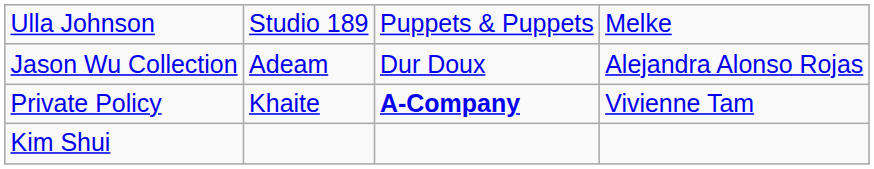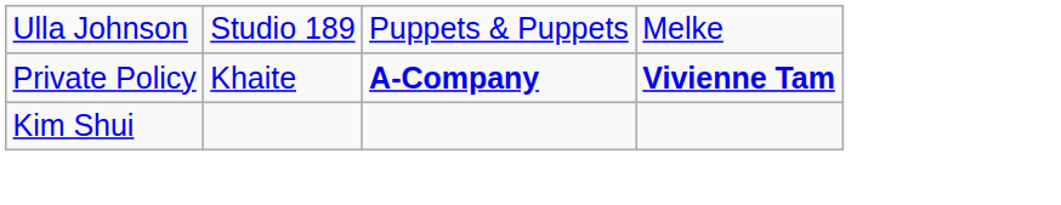 <table class="wikitable">
 <tr>
 <td><a href='#'>Ulla Johnson</a></td>
 <td><a href='#'>Studio 189</a></td>
 <td><a href='#'>Puppets & Puppets</a></td>
 <td><a href='#'>Melke</a></td>
 </tr>
 <tr>
-<td><a href='#'>Jason Wu Collection</a></td>
-<td><a href='#'>Adeam</a></td>
-<td><a href='#'>Dur Doux</a></td>
-<td><a href='#'>Alejandra Alonso Rojas</a></td>
-</tr>
-<tr>
 <td><a href='#'>Private Policy</a></td>
 <td><a href='#'>Khaite</a></td>
 <td><strong><a href='#'>A-Company</a></strong></td>
-<td><a href='#'>Vivienne Tam</a></td>
+<td><strong><a href='#'>Vivienne Tam</a></strong></td>
 </tr>
 <tr>
 <td><a href='#'>Kim Shui</a></td>
 <td></td>
 <td></td>
 <td></td>
 </tr>
 </table>
